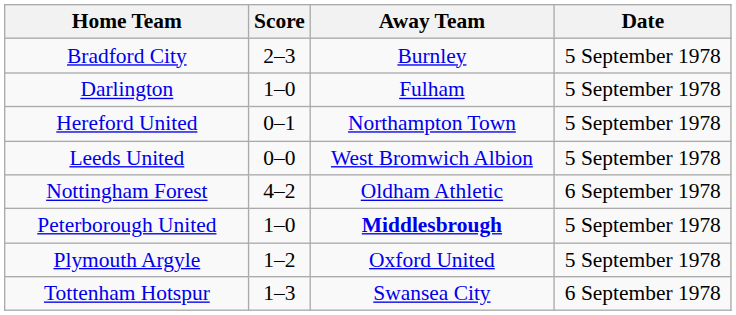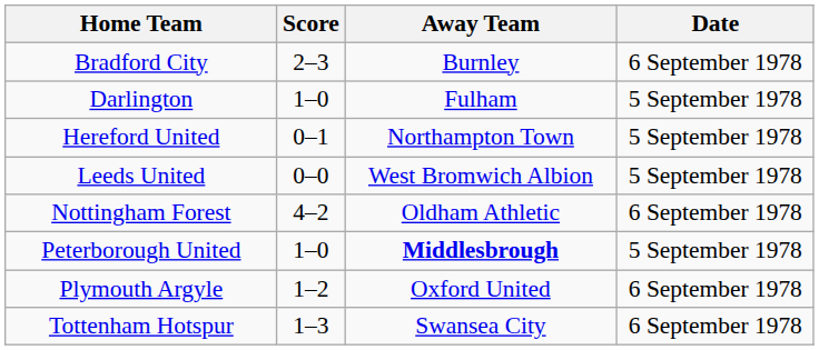 <table class="wikitable" style="text-align:center;">
 <tr>
 <th width=175>Home Team</th>
 <th width=20>Score</th>
 <th width=175>Away Team</th>
 <th width=125>Date</th>
 </tr>
 <tr>
 <td><a href='#'>Bradford City</a></td>
 <td>2–3</td>
 <td><a href='#'>Burnley</a></td>
-<td>5 September 1978</td>
+<td>6 September 1978</td>
 </tr>
 <tr>
 <td><a href='#'>Darlington</a></td>
 <td>1–0</td>
 <td><a href='#'>Fulham</a></td>
 <td>5 September 1978</td>
 </tr>
 <tr>
 <td><a href='#'>Hereford United</a></td>
 <td>0–1</td>
 <td><a href='#'>Northampton Town</a></td>
 <td>5 September 1978</td>
 </tr>
 <tr>
 <td><a href='#'>Leeds United</a></td>
 <td>0–0</td>
 <td><a href='#'>West Bromwich Albion</a></td>
 <td>5 September 1978</td>
 </tr>
 <tr>
 <td><a href='#'>Nottingham Forest</a></td>
 <td>4–2</td>
 <td><a href='#'>Oldham Athletic</a></td>
 <td>6 September 1978</td>
 </tr>
 <tr>
 <td><a href='#'>Peterborough United</a></td>
 <td>1–0</td>
 <td><strong><a href='#'>Middlesbrough</a></strong></td>
 <td>5 September 1978</td>
 </tr>
 <tr>
 <td><a href='#'>Plymouth Argyle</a></td>
 <td>1–2</td>
 <td><a href='#'>Oxford United</a></td>
-<td>5 September 1978</td>
+<td>6 September 1978</td>
 </tr>
 <tr>
 <td><a href='#'>Tottenham Hotspur</a></td>
 <td>1–3</td>
 <td><a href='#'>Swansea City</a></td>
 <td>6 September 1978</td>
 </tr>
 </table>
